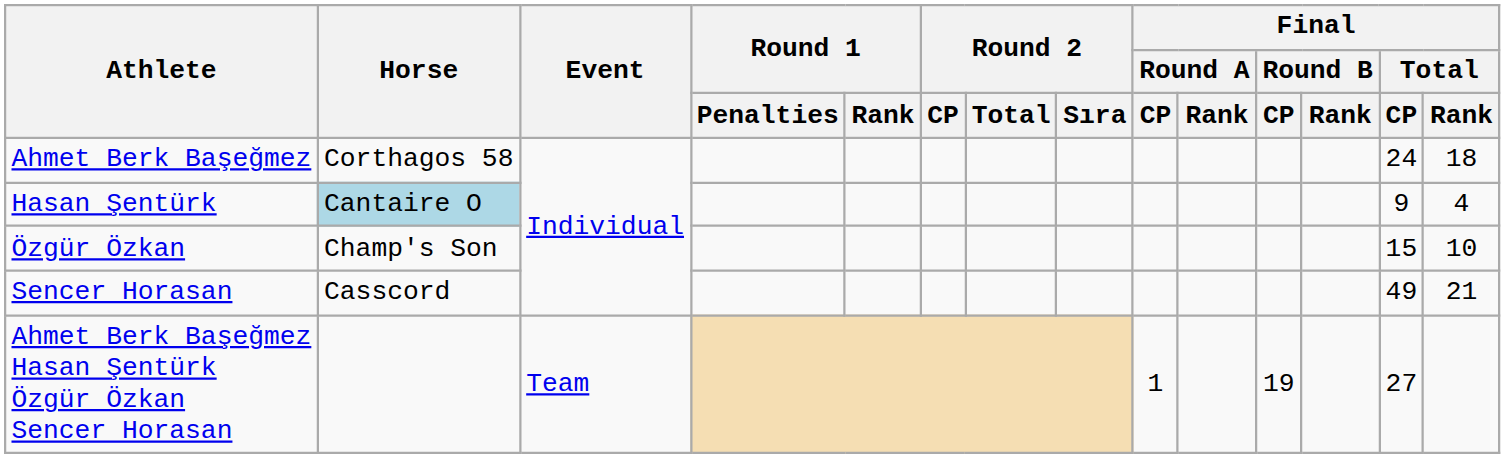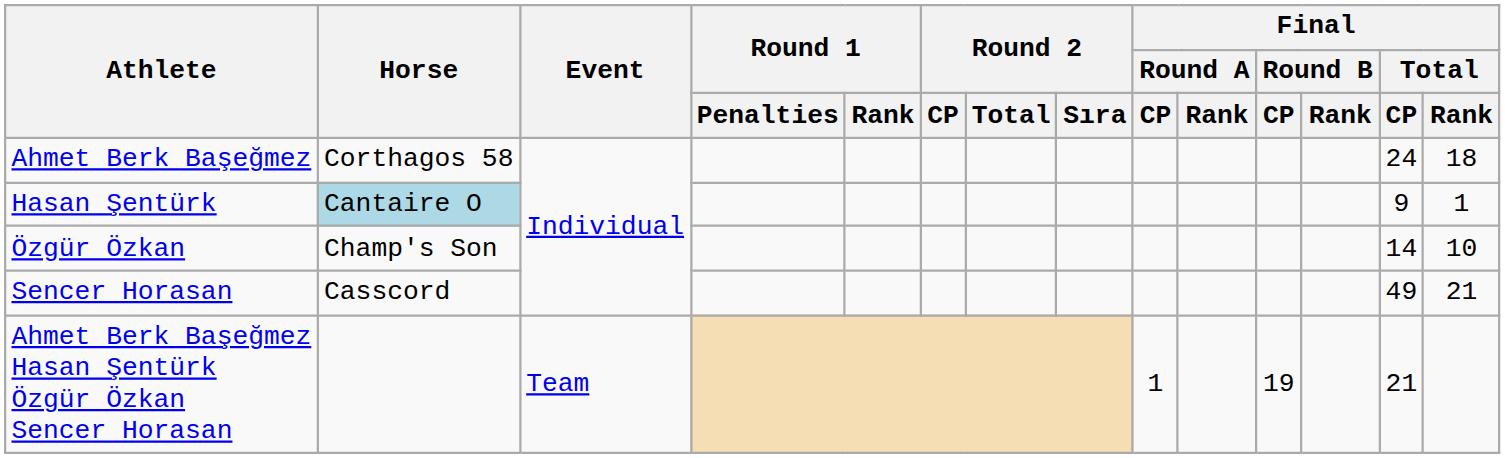 <table class=wikitable style="font-size:90%; text-align:center">
 <tr>
 <th rowspan=3>Athlete</th>
 <th rowspan=3>Horse</th>
 <th rowspan=3>Event</th>
 <th colspan=2 rowspan=2>Round 1</th>
 <th colspan=3 rowspan=2>Round 2</th>
 <th colspan=6>Final</th>
 </tr>
 <tr>
 <th colspan=2>Round A</th>
 <th colspan=2>Round B</th>
 <th colspan=2>Total</th>
 </tr>
 <tr>
 <th>Penalties</th>
 <th>Rank</th>
 <th>CP</th>
 <th>Total</th>
 <th>Sıra</th>
 <th>CP</th>
 <th>Rank</th>
 <th>CP</th>
 <th>Rank</th>
 <th>CP</th>
 <th>Rank</th>
 </tr>
 <tr>
 <td align=left><a href='#'>Ahmet Berk Başeğmez</a></td>
 <td align=left>Corthagos 58</td>
 <td align=left rowspan=4><a href='#'>Individual</a></td>
 <td></td>
 <td></td>
 <td></td>
 <td></td>
 <td></td>
 <td></td>
 <td></td>
 <td></td>
 <td></td>
 <td>24</td>
 <td>18</td>
 </tr>
 <tr>
 <td align=left><a href='#'>Hasan Şentürk</a></td>
 <td align=left style="background: lightblue;">Cantaire O</td>
 <td></td>
 <td></td>
 <td></td>
 <td></td>
 <td></td>
 <td></td>
 <td></td>
 <td></td>
 <td></td>
 <td>9</td>
-<td>4</td>
+<td>1</td>
 </tr>
 <tr>
 <td align=left><a href='#'>Özgür Özkan</a></td>
 <td align=left>Champ's Son</td>
 <td></td>
 <td></td>
 <td></td>
 <td></td>
 <td></td>
 <td></td>
 <td></td>
 <td></td>
 <td></td>
-<td>15</td>
+<td>14</td>
 <td>10</td>
 </tr>
 <tr>
 <td align=left><a href='#'>Sencer Horasan</a></td>
 <td align=left>Casscord</td>
 <td></td>
 <td></td>
 <td></td>
 <td></td>
 <td></td>
 <td></td>
 <td></td>
 <td></td>
 <td></td>
 <td>49</td>
 <td>21</td>
 </tr>
 <tr>
 <td align=left><a href='#'>Ahmet Berk Başeğmez</a><br><a href='#'>Hasan Şentürk</a><br><a href='#'>Özgür Özkan</a><br><a href='#'>Sencer Horasan</a></td>
 <td align=left></td>
 <td align=left><a href='#'>Team</a></td>
 <td colspan=5 bgcolor=wheat></td>
 <td>1</td>
 <td></td>
 <td>19</td>
 <td></td>
-<td>27</td>
+<td>21</td>
 <td></td>
 </tr>
 </table>
